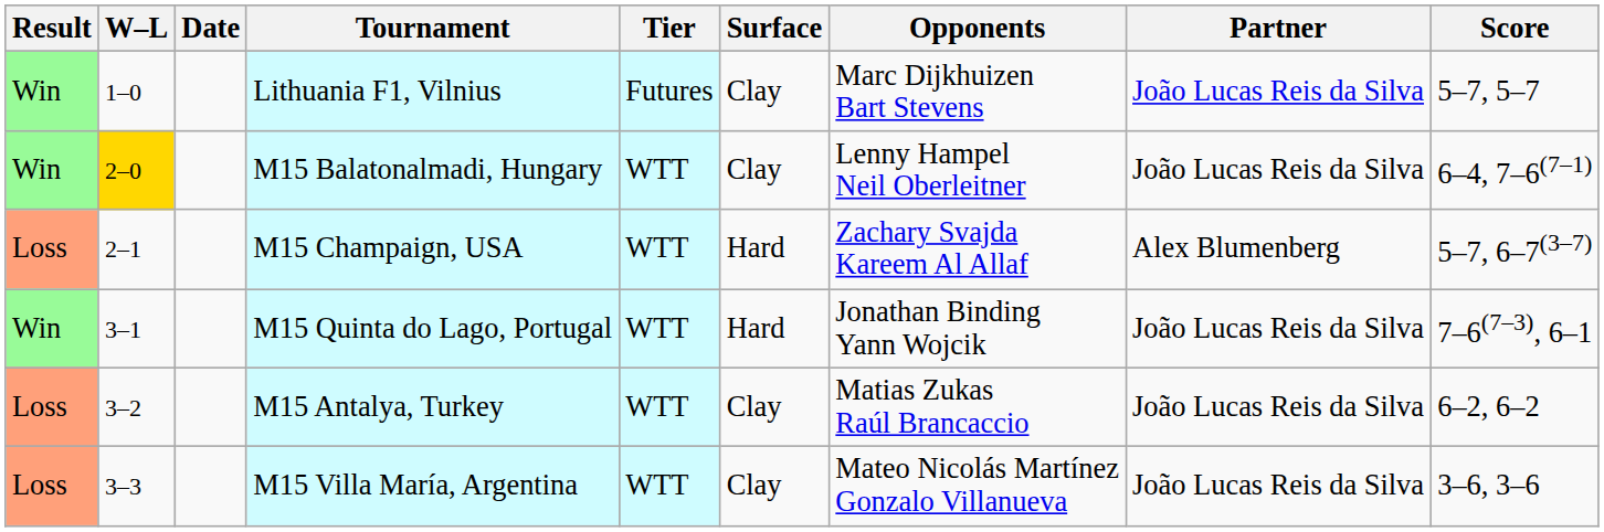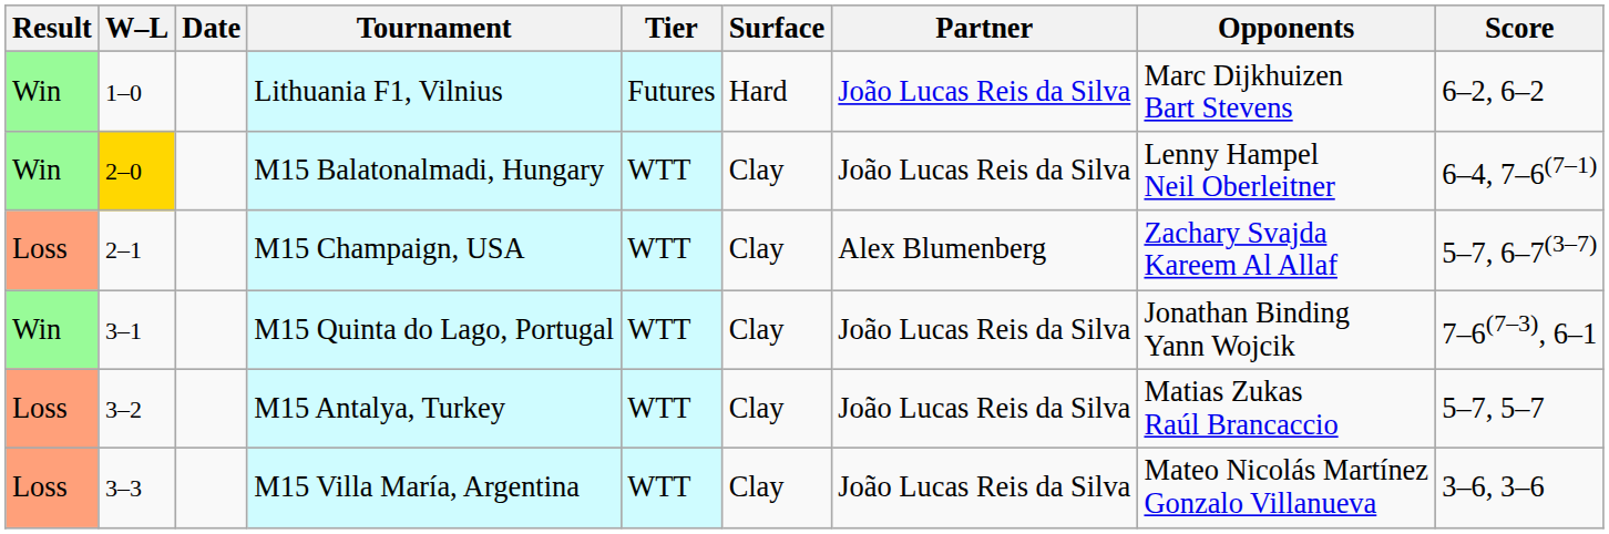 <table class="sortable wikitable">
 <tr>
 <th>Result</th>
 <th class="unsortable">W–L</th>
 <th>Date</th>
 <th>Tournament</th>
 <th>Tier</th>
 <th>Surface</th>
+<th>Partner</th>
 <th>Opponents</th>
-<th>Partner</th>
 <th class="unsortable">Score</th>
 </tr>
 <tr>
 <td bgcolor=98FB98>Win</td>
 <td><small>1–0</small></td>
 <td></td>
 <td style="background:#cffcff;">Lithuania F1, Vilnius</td>
 <td style="background:#cffcff;">Futures</td>
-<td>Clay</td>
+<td>Hard</td>
+<td> <a href='#'>João Lucas Reis da Silva</a></td>
 <td> Marc Dijkhuizen <br>  <a href='#'>Bart Stevens</a></td>
-<td> <a href='#'>João Lucas Reis da Silva</a></td>
-<td>5–7, 5–7</td>
+<td>6–2, 6–2</td>
 </tr>
 <tr>
 <td bgcolor=98FB98>Win</td>
 <td style="background: gold;"><small>2–0</small></td>
 <td></td>
 <td style="background:#cffcff;">M15 Balatonalmadi, Hungary</td>
 <td style="background:#cffcff;">WTT</td>
 <td>Clay</td>
+<td> João Lucas Reis da Silva</td>
 <td> Lenny Hampel <br>  <a href='#'>Neil Oberleitner</a></td>
-<td> João Lucas Reis da Silva</td>
 <td>6–4, 7–6<sup>(7–1)</sup></td>
 </tr>
 <tr>
 <td bgcolor=FFA07A>Loss</td>
 <td><small>2–1</small></td>
 <td></td>
 <td style="background:#cffcff;">M15 Champaign, USA</td>
 <td style="background:#cffcff;">WTT</td>
-<td>Hard</td>
+<td>Clay</td>
+<td> Alex Blumenberg</td>
 <td> <a href='#'>Zachary Svajda</a> <br>  <a href='#'>Kareem Al Allaf</a></td>
-<td> Alex Blumenberg</td>
 <td>5–7, 6–7<sup>(3–7)</sup></td>
 </tr>
 <tr>
 <td bgcolor=98FB98>Win</td>
 <td><small>3–1</small></td>
 <td></td>
 <td style="background:#cffcff;">M15 Quinta do Lago, Portugal</td>
 <td style="background:#cffcff;">WTT</td>
-<td>Hard</td>
+<td>Clay</td>
+<td> João Lucas Reis da Silva</td>
 <td> Jonathan Binding <br>  Yann Wojcik</td>
-<td> João Lucas Reis da Silva</td>
 <td>7–6<sup>(7–3)</sup>, 6–1</td>
 </tr>
 <tr>
 <td bgcolor=FFA07A>Loss</td>
 <td><small>3–2</small></td>
 <td></td>
 <td style="background:#cffcff;">M15 Antalya, Turkey</td>
 <td style="background:#cffcff;">WTT</td>
 <td>Clay</td>
+<td> João Lucas Reis da Silva</td>
 <td> Matias Zukas <br>  <a href='#'>Raúl Brancaccio</a></td>
-<td> João Lucas Reis da Silva</td>
-<td>6–2, 6–2</td>
+<td>5–7, 5–7</td>
 </tr>
 <tr>
 <td bgcolor=FFA07A>Loss</td>
 <td><small>3–3</small></td>
 <td></td>
 <td style="background:#cffcff;">M15 Villa María, Argentina</td>
 <td style="background:#cffcff;">WTT</td>
 <td>Clay</td>
+<td> João Lucas Reis da Silva</td>
 <td> Mateo Nicolás Martínez <br>  <a href='#'>Gonzalo Villanueva</a></td>
-<td> João Lucas Reis da Silva</td>
 <td>3–6, 3–6</td>
 </tr>
 </table>
